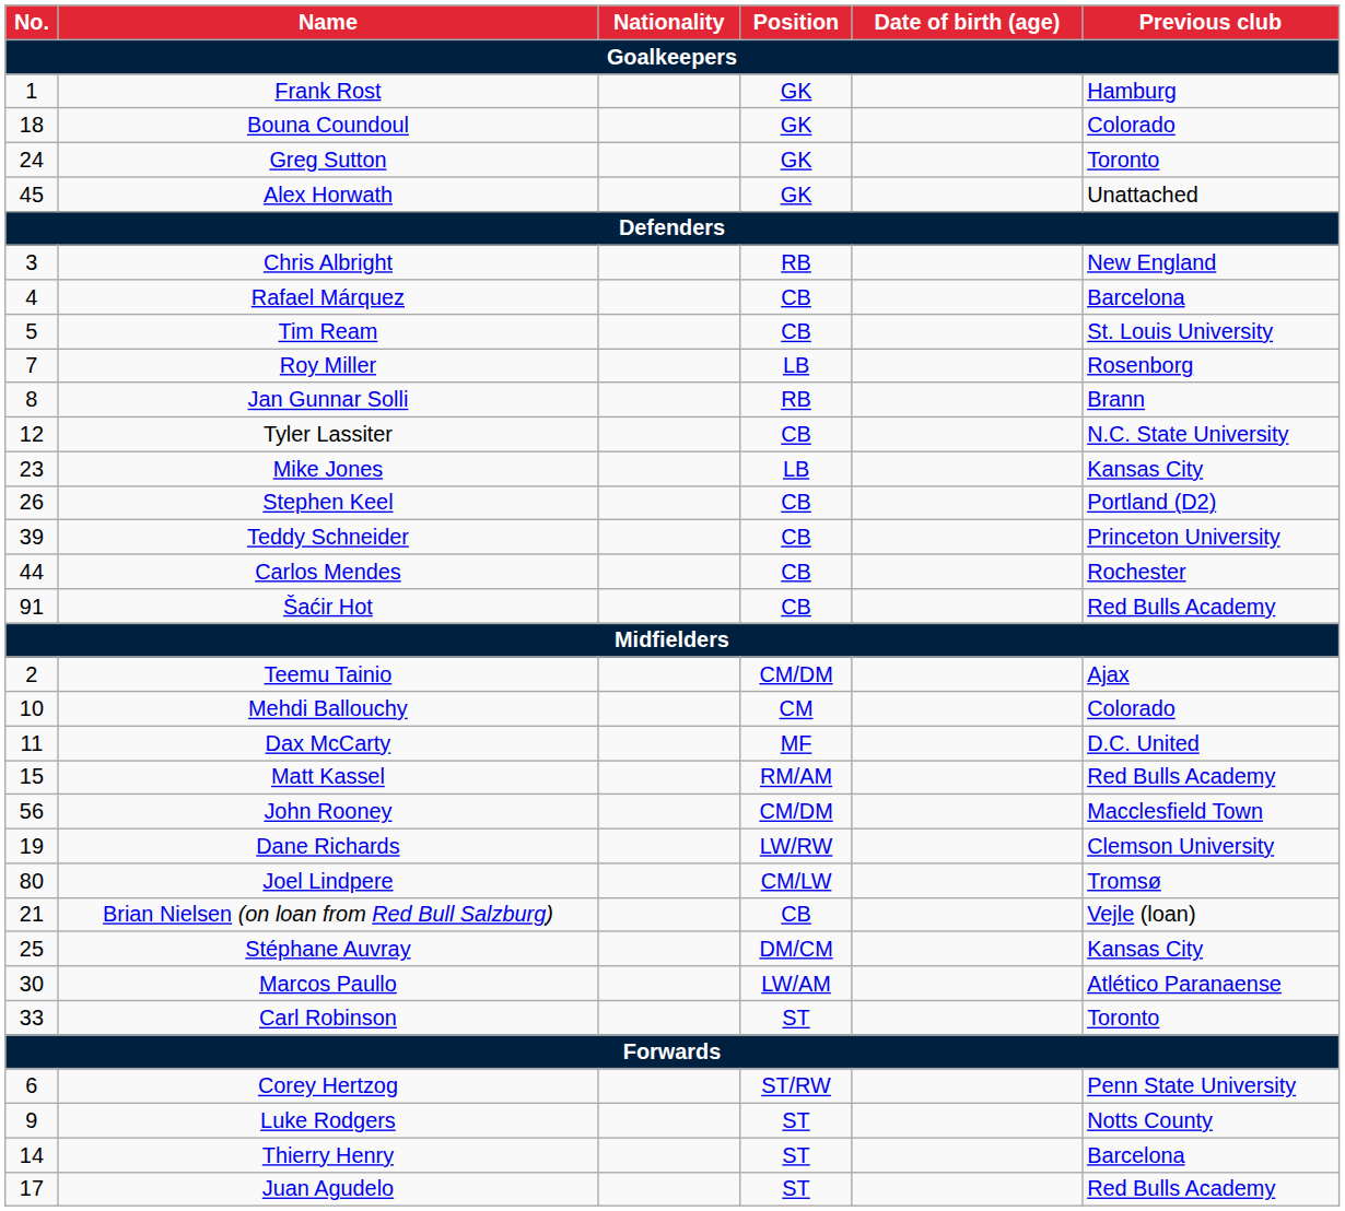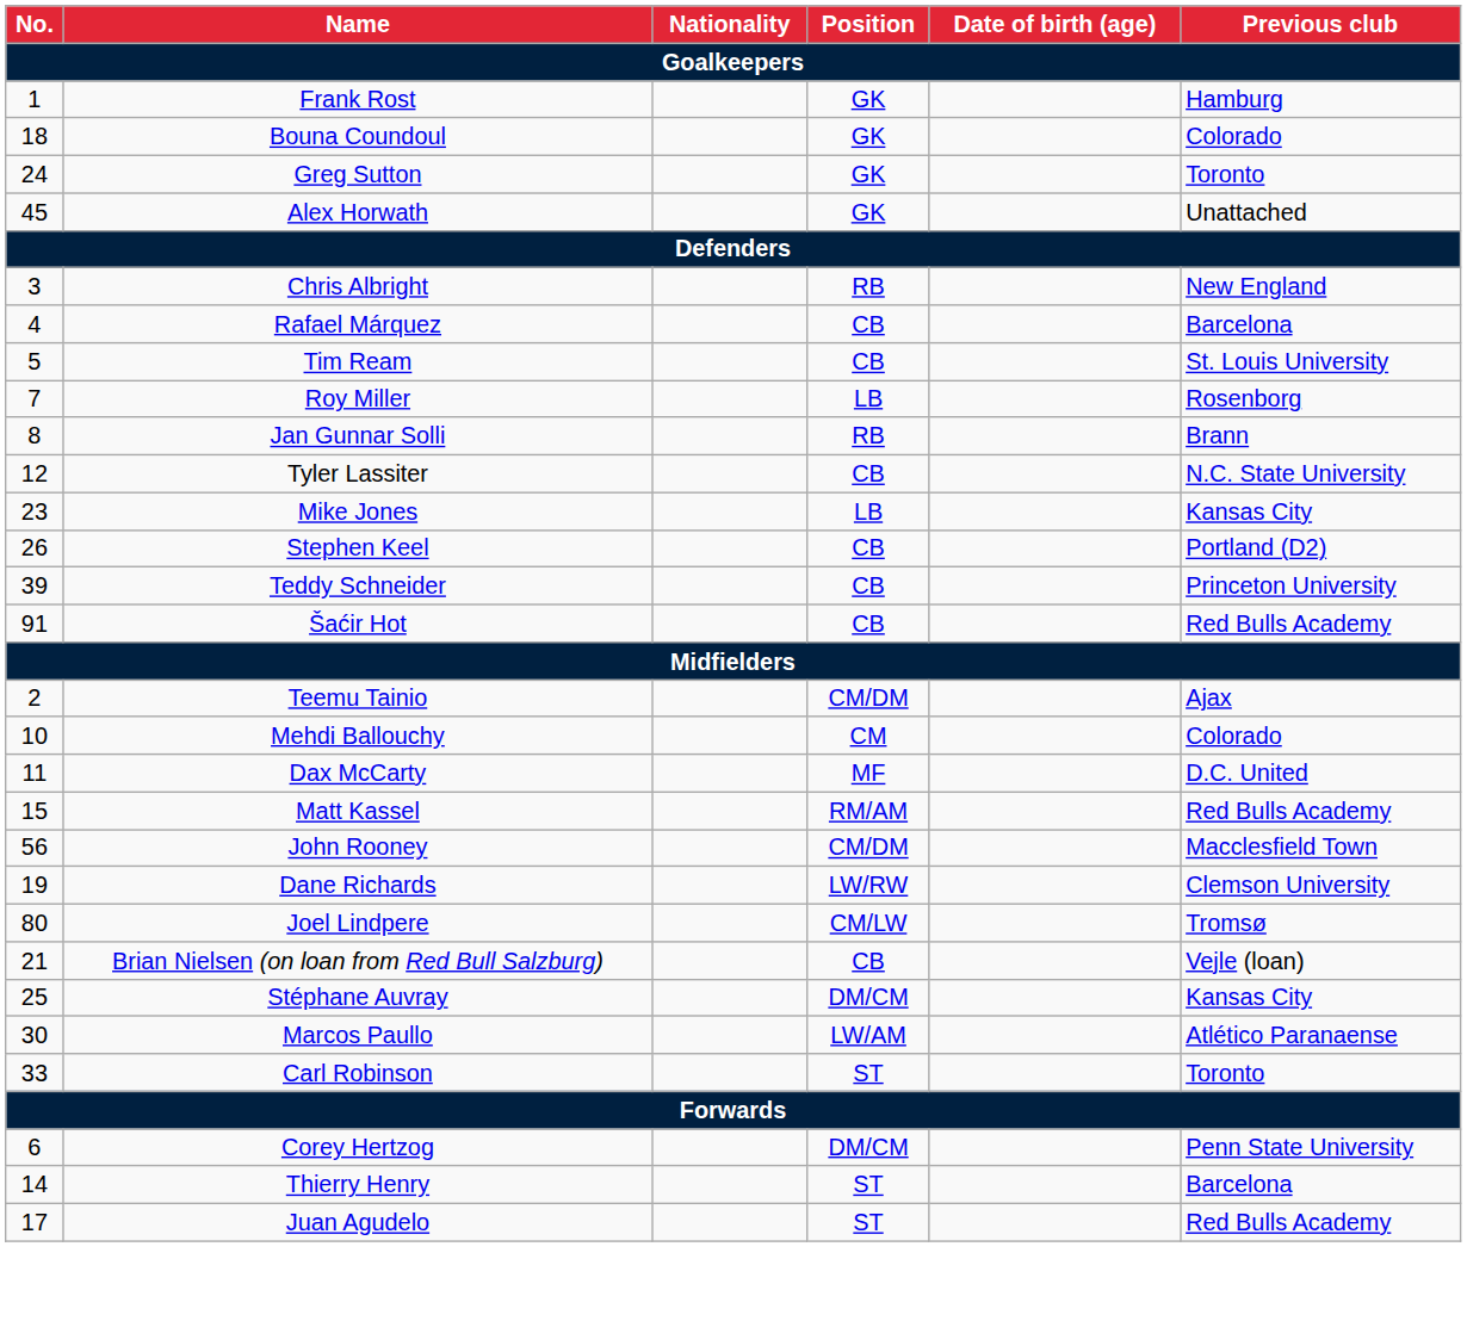 <table class="wikitable"  style="text-align:center; font-size:90%; width:70%;">
 <tr>
 <th style="background:#E32636; color:white; text-align:center;">No.</th>
 <th style="background:#E32636; color:white; text-align:center;">Name</th>
 <th style="background:#E32636; color:white; text-align:center;">Nationality</th>
 <th style="background:#E32636; color:white; text-align:center;">Position</th>
 <th style="background:#E32636; color:white; text-align:center;">Date of birth (age)</th>
 <th style="background:#E32636; color:white; text-align:center;">Previous club</th>
 </tr>
 <tr>
 <th colspan="6"  style="background:#002040; color:white; text-align:center;">Goalkeepers</th>
 </tr>
 <tr>
 <td>1</td>
 <td><a href='#'>Frank Rost</a></td>
 <td></td>
 <td><a href='#'>GK</a></td>
 <td></td>
 <td align=left> <a href='#'>Hamburg</a></td>
 </tr>
 <tr>
 <td>18</td>
 <td><a href='#'>Bouna Coundoul</a></td>
 <td></td>
 <td><a href='#'>GK</a></td>
 <td></td>
 <td align=left> <a href='#'>Colorado</a></td>
 </tr>
 <tr>
 <td>24</td>
 <td><a href='#'>Greg Sutton</a></td>
 <td></td>
 <td><a href='#'>GK</a></td>
 <td></td>
 <td align=left> <a href='#'>Toronto</a></td>
 </tr>
 <tr>
 <td>45</td>
 <td><a href='#'>Alex Horwath</a></td>
 <td></td>
 <td><a href='#'>GK</a></td>
 <td></td>
 <td align=left>Unattached</td>
 </tr>
 <tr>
 <th colspan="6"  style="background:#002040; color:white; text-align:center;">Defenders</th>
 </tr>
 <tr>
 <td>3</td>
 <td><a href='#'>Chris Albright</a></td>
 <td></td>
 <td><a href='#'>RB</a></td>
 <td></td>
 <td align=left> <a href='#'>New England</a></td>
 </tr>
 <tr>
 <td>4</td>
 <td><a href='#'>Rafael Márquez</a></td>
 <td></td>
 <td><a href='#'>CB</a></td>
 <td></td>
 <td align=left> <a href='#'>Barcelona</a></td>
 </tr>
 <tr>
 <td>5</td>
 <td><a href='#'>Tim Ream</a></td>
 <td></td>
 <td><a href='#'>CB</a></td>
 <td></td>
 <td align=left> <a href='#'>St. Louis University</a></td>
 </tr>
 <tr>
 <td>7</td>
 <td><a href='#'>Roy Miller</a></td>
 <td></td>
 <td><a href='#'>LB</a></td>
 <td></td>
 <td align=left> <a href='#'>Rosenborg</a></td>
 </tr>
 <tr>
 <td>8</td>
 <td><a href='#'>Jan Gunnar Solli</a></td>
 <td></td>
 <td><a href='#'>RB</a></td>
 <td></td>
 <td align=left> <a href='#'>Brann</a></td>
 </tr>
 <tr>
 <td>12</td>
 <td>Tyler Lassiter</td>
 <td></td>
 <td><a href='#'>CB</a></td>
 <td></td>
 <td align=left> <a href='#'>N.C. State University</a></td>
 </tr>
 <tr>
 <td>23</td>
 <td><a href='#'>Mike Jones</a></td>
 <td></td>
 <td><a href='#'>LB</a></td>
 <td></td>
 <td align=left> <a href='#'>Kansas City</a></td>
 </tr>
 <tr>
 <td>26</td>
 <td><a href='#'>Stephen Keel</a></td>
 <td></td>
 <td><a href='#'>CB</a></td>
 <td></td>
 <td align=left> <a href='#'>Portland (D2)</a></td>
 </tr>
 <tr>
 <td>39</td>
 <td><a href='#'>Teddy Schneider</a></td>
 <td></td>
 <td><a href='#'>CB</a></td>
 <td></td>
 <td align=left> <a href='#'>Princeton University</a></td>
 </tr>
 <tr>
-<td>44</td>
-<td><a href='#'>Carlos Mendes</a></td>
-<td></td>
-<td><a href='#'>CB</a></td>
-<td></td>
-<td align=left> <a href='#'>Rochester</a></td>
-</tr>
-<tr>
 <td>91</td>
 <td><a href='#'>Šaćir Hot</a></td>
 <td></td>
 <td><a href='#'>CB</a></td>
 <td></td>
 <td align=left> <a href='#'>Red Bulls Academy</a></td>
 </tr>
 <tr>
 <th colspan="6"  style="background:#002040; color:white; text-align:center;">Midfielders</th>
 </tr>
 <tr>
 <td>2</td>
 <td><a href='#'>Teemu Tainio</a></td>
 <td></td>
 <td><a href='#'>CM/DM</a></td>
 <td></td>
 <td align=left> <a href='#'>Ajax</a></td>
 </tr>
 <tr>
 <td>10</td>
 <td><a href='#'>Mehdi Ballouchy</a></td>
 <td></td>
 <td><a href='#'>CM</a></td>
 <td></td>
 <td align=left> <a href='#'>Colorado</a></td>
 </tr>
 <tr>
 <td>11</td>
 <td><a href='#'>Dax McCarty</a></td>
 <td></td>
 <td><a href='#'>MF</a></td>
 <td></td>
 <td align=left> <a href='#'>D.C. United</a></td>
 </tr>
 <tr>
 <td>15</td>
 <td><a href='#'>Matt Kassel</a></td>
 <td></td>
 <td><a href='#'>RM/AM</a></td>
 <td></td>
 <td align=left> <a href='#'>Red Bulls Academy</a></td>
 </tr>
 <tr>
 <td>56</td>
 <td><a href='#'>John Rooney</a></td>
 <td></td>
 <td><a href='#'>CM/DM</a></td>
 <td></td>
 <td align=left> <a href='#'>Macclesfield Town</a></td>
 </tr>
 <tr>
 <td>19</td>
 <td><a href='#'>Dane Richards</a></td>
 <td></td>
 <td><a href='#'>LW/RW</a></td>
 <td></td>
 <td align=left> <a href='#'>Clemson University</a></td>
 </tr>
 <tr>
 <td>80</td>
 <td><a href='#'>Joel Lindpere</a></td>
 <td></td>
 <td><a href='#'>CM/LW</a></td>
 <td></td>
 <td align=left> <a href='#'>Tromsø</a></td>
 </tr>
 <tr>
 <td>21</td>
 <td><a href='#'>Brian Nielsen</a> <em>(on loan from <a href='#'>Red Bull Salzburg</a>)</em></td>
 <td></td>
 <td><a href='#'>CB</a></td>
 <td></td>
 <td align=left> <a href='#'>Vejle</a> (loan)</td>
 </tr>
 <tr>
 <td>25</td>
 <td><a href='#'>Stéphane Auvray</a></td>
 <td></td>
 <td><a href='#'>DM/CM</a></td>
 <td></td>
 <td align=left> <a href='#'>Kansas City</a></td>
 </tr>
 <tr>
 <td>30</td>
 <td><a href='#'>Marcos Paullo</a></td>
 <td></td>
 <td><a href='#'>LW/AM</a></td>
 <td></td>
 <td align=left> <a href='#'>Atlético Paranaense</a></td>
 </tr>
 <tr>
 <td>33</td>
 <td><a href='#'>Carl Robinson</a></td>
 <td></td>
 <td><a href='#'>ST</a></td>
 <td></td>
 <td align=left> <a href='#'>Toronto</a></td>
 </tr>
 <tr>
 <th colspan="6"  style="background:#002040; color:white; text-align:center;">Forwards</th>
 </tr>
 <tr>
 <td>6</td>
 <td><a href='#'>Corey Hertzog</a></td>
 <td></td>
-<td><a href='#'>ST/RW</a></td>
+<td><a href='#'>DM/CM</a></td>
 <td></td>
 <td align=left> <a href='#'>Penn State University</a></td>
-</tr>
-<tr>
-<td>9</td>
-<td><a href='#'>Luke Rodgers</a></td>
-<td></td>
-<td><a href='#'>ST</a></td>
-<td></td>
-<td align=left> <a href='#'>Notts County</a></td>
 </tr>
 <tr>
 <td>14</td>
 <td><a href='#'>Thierry Henry</a></td>
 <td></td>
 <td><a href='#'>ST</a></td>
 <td></td>
 <td align=left> <a href='#'>Barcelona</a></td>
 </tr>
 <tr>
 <td>17</td>
 <td><a href='#'>Juan Agudelo</a></td>
 <td></td>
 <td><a href='#'>ST</a></td>
 <td></td>
 <td align=left> <a href='#'>Red Bulls Academy</a></td>
 </tr>
 </table>
